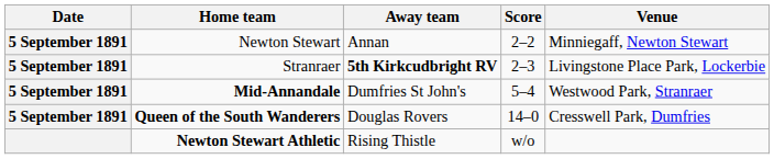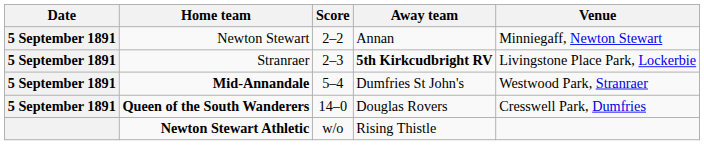 <table class="wikitable football-result-list" style="max-width: 80em; text-align: center">
 <tr>
 <th scope="col">Date</th>
 <th scope="col">Home team</th>
+<th scope="col">Score</th>
 <th scope="col">Away team</th>
-<th scope="col">Score</th>
 <th scope="col">Venue</th>
 </tr>
 <tr>
 <th scope="row">5 September 1891</th>
 <td align=right>Newton Stewart</td>
+<td>2–2</td>
 <td align=left>Annan</td>
-<td>2–2</td>
 <td align=left>Minniegaff, <a href='#'>Newton Stewart</a></td>
 </tr>
 <tr>
 <th scope="row">5 September 1891</th>
 <td align=right>Stranraer</td>
+<td>2–3</td>
 <td align=left><strong>5th Kirkcudbright RV</strong></td>
-<td>2–3</td>
 <td align=left>Livingstone Place Park, <a href='#'>Lockerbie</a></td>
 </tr>
 <tr>
 <th scope="row">5 September 1891</th>
 <td align=right><strong>Mid-Annandale</strong></td>
+<td>5–4</td>
 <td align=left>Dumfries St John's</td>
-<td>5–4</td>
 <td align=left>Westwood Park, <a href='#'>Stranraer</a></td>
 </tr>
 <tr>
 <th scope="row">5 September 1891</th>
 <td align=right><strong>Queen of the South Wanderers</strong></td>
+<td>14–0</td>
 <td align=left>Douglas Rovers</td>
-<td>14–0</td>
 <td align=left>Cresswell Park, <a href='#'>Dumfries</a></td>
 </tr>
 <tr>
 <th scope="row"></th>
 <td align=right><strong>Newton Stewart Athletic</strong></td>
+<td>w/o</td>
 <td align=left>Rising Thistle</td>
-<td>w/o</td>
 <td></td>
 </tr>
 </table>
